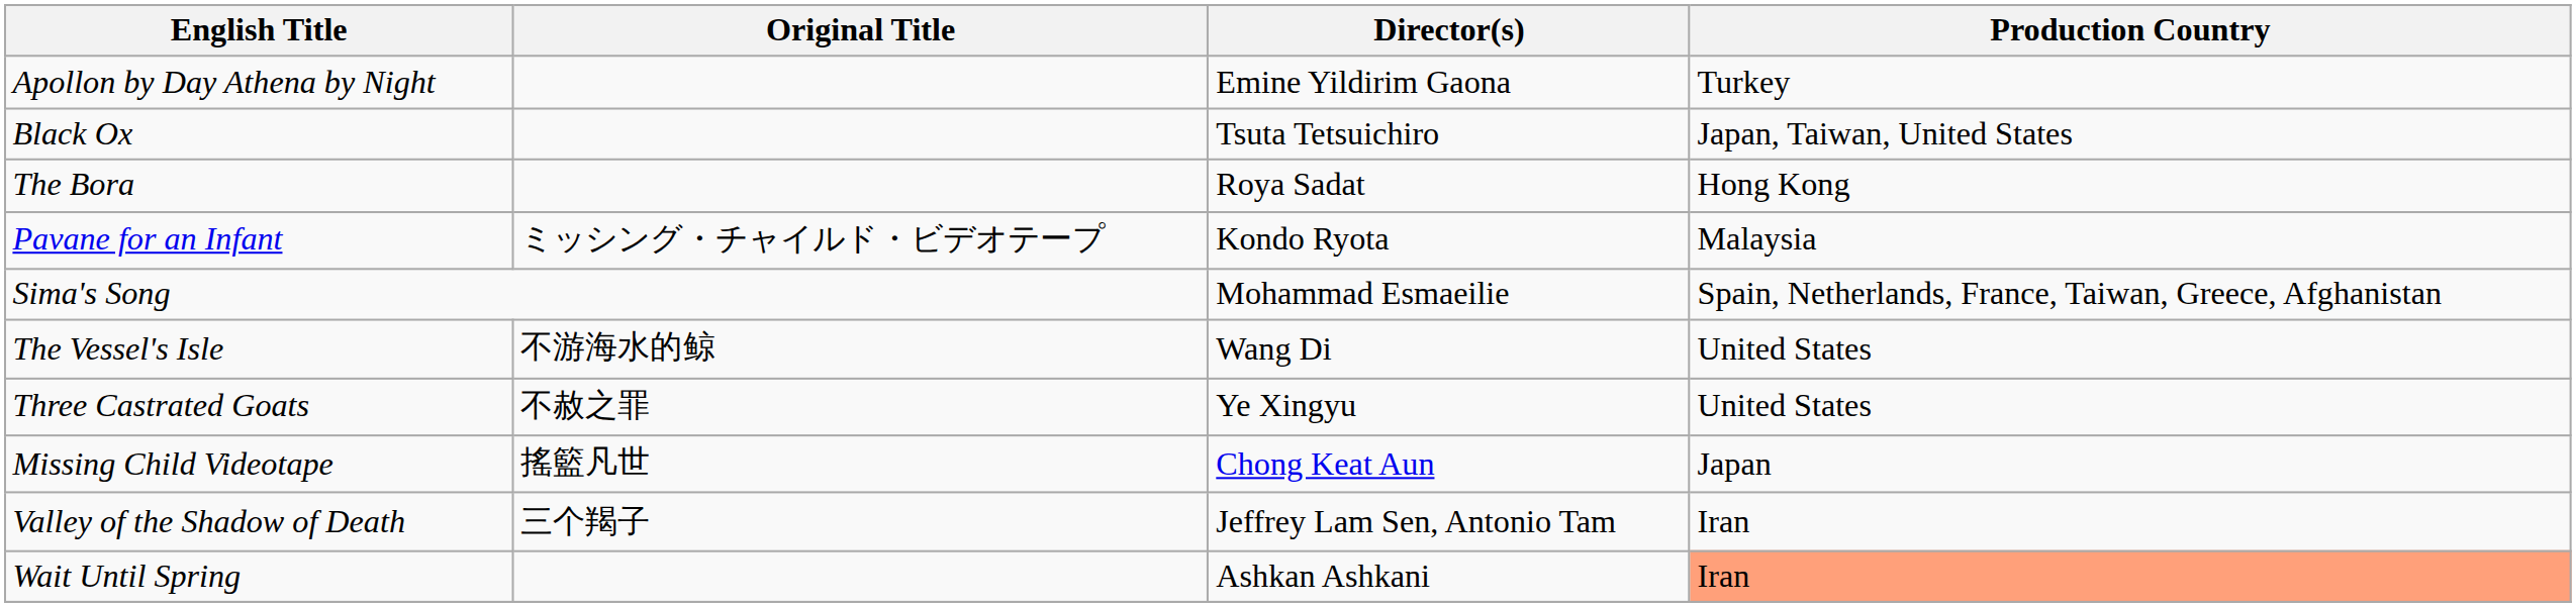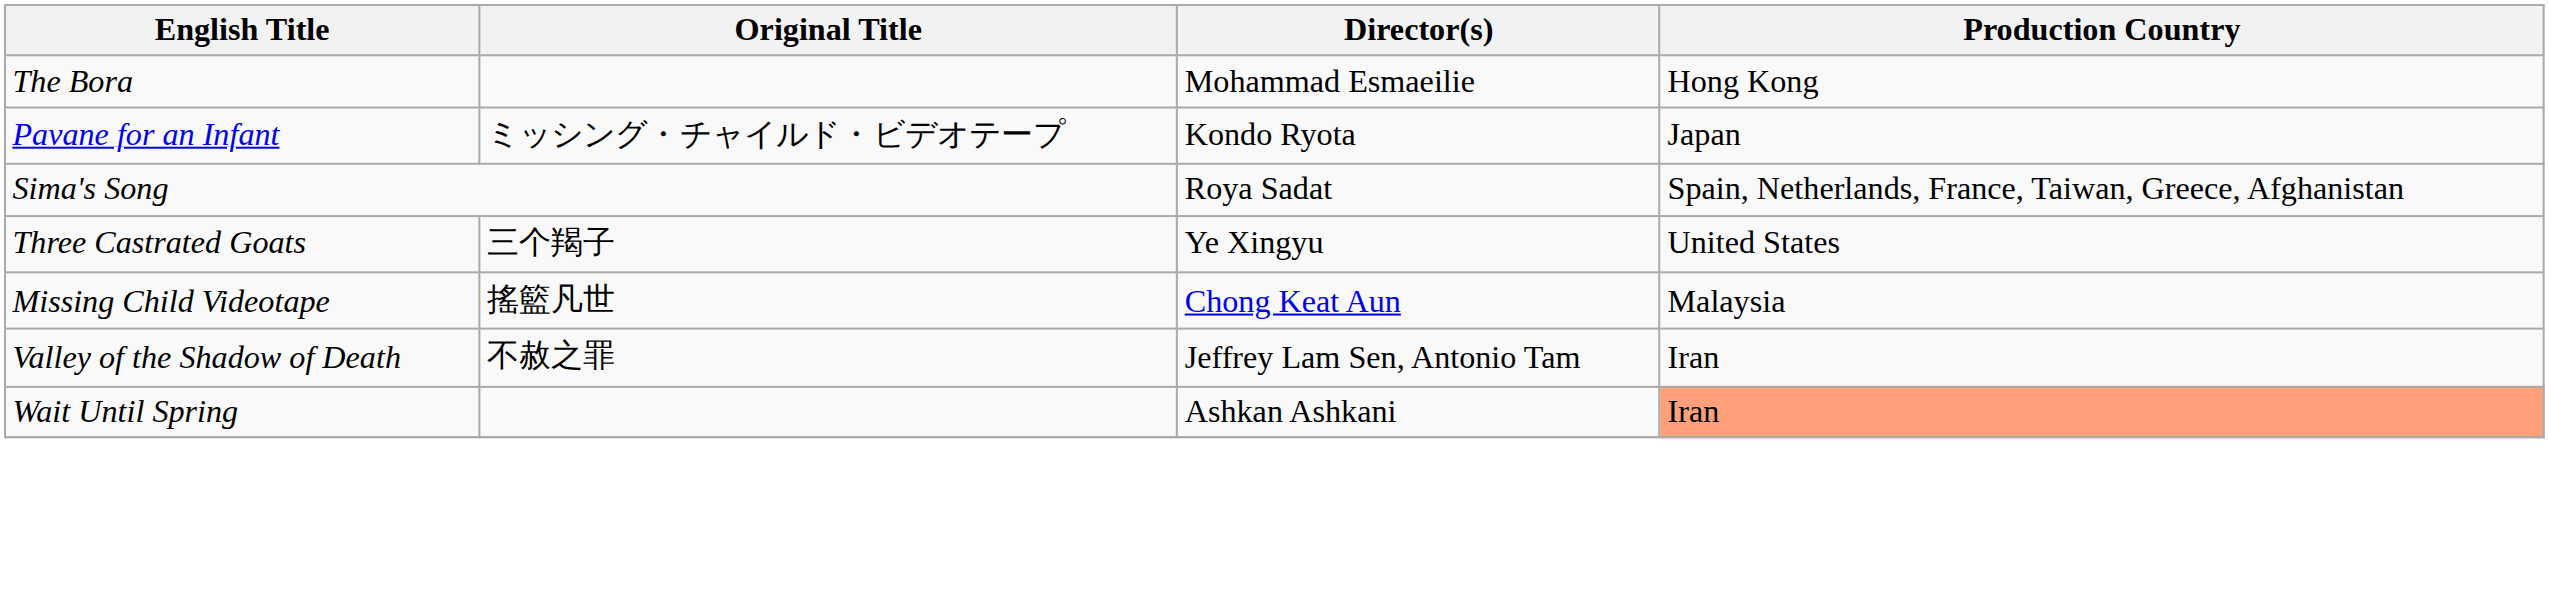 <table class="sortable wikitable" style="width:100%; margin-bottom:4px">
 <tr>
 <th>English Title</th>
 <th>Original Title</th>
 <th>Director(s)</th>
 <th>Production Country</th>
 </tr>
 <tr>
-<td><em>Apollon by Day Athena by Night</em></td>
-<td></td>
-<td>Emine Yildirim Gaona</td>
-<td>Turkey</td>
-</tr>
-<tr>
-<td><em>Black Ox</em></td>
-<td></td>
-<td>Tsuta Tetsuichiro</td>
-<td>Japan, Taiwan, United States</td>
-</tr>
-<tr>
 <td><em>The Bora</em></td>
 <td></td>
-<td>Roya Sadat</td>
+<td>Mohammad Esmaeilie</td>
 <td>Hong Kong</td>
 </tr>
 <tr>
 <td><em><a href='#'>Pavane for an Infant</a></em></td>
 <td>ミッシング・チャイルド・ビデオテープ</td>
 <td>Kondo Ryota</td>
-<td>Malaysia</td>
+<td>Japan</td>
 </tr>
 <tr>
 <td colspan=2><em>Sima's Song</em></td>
-<td>Mohammad Esmaeilie</td>
+<td>Roya Sadat</td>
 <td>Spain, Netherlands, France, Taiwan, Greece, Afghanistan</td>
 </tr>
 <tr>
-<td><em>The Vessel's Isle</em></td>
-<td>不游海水的鲸</td>
-<td>Wang Di</td>
-<td>United States</td>
-</tr>
-<tr>
 <td><em>Three Castrated Goats</em></td>
-<td>不赦之罪</td>
+<td>三个羯子</td>
 <td>Ye Xingyu</td>
 <td>United States</td>
 </tr>
 <tr>
 <td><em>Missing Child Videotape</em></td>
 <td>搖籃凡世</td>
 <td><a href='#'>Chong Keat Aun</a></td>
-<td>Japan</td>
+<td>Malaysia</td>
 </tr>
 <tr>
 <td><em>Valley of the Shadow of Death</em></td>
-<td>三个羯子</td>
+<td>不赦之罪</td>
 <td>Jeffrey Lam Sen, Antonio Tam</td>
 <td>Iran</td>
 </tr>
 <tr>
 <td><em>Wait Until Spring</em></td>
 <td></td>
 <td>Ashkan Ashkani</td>
 <td style="background: lightsalmon;">Iran</td>
 </tr>
 <tr>
 </tr>
 </table>
